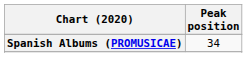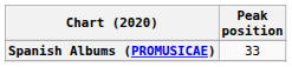 <table class="wikitable sortable plainrowheaders" style="text-align:center">
 <tr>
 <th scope="col">Chart (2020)</th>
 <th scope="col">Peak<br>position</th>
 </tr>
 <tr>
 </tr>
 <tr>
 </tr>
 <tr>
 </tr>
 <tr>
 </tr>
 <tr>
 </tr>
 <tr>
 </tr>
 <tr>
 </tr>
 <tr>
 </tr>
 <tr>
 </tr>
 <tr>
 <th scope="row">Spanish Albums (<a href='#'>PROMUSICAE</a>)</th>
-<td>34</td>
+<td>33</td>
 </tr>
 <tr>
 </tr>
 <tr>
 </tr>
 </table>
